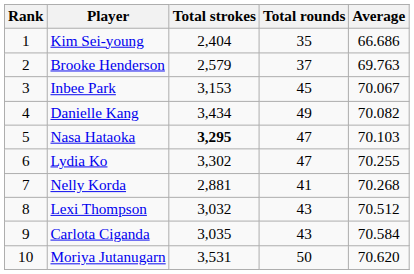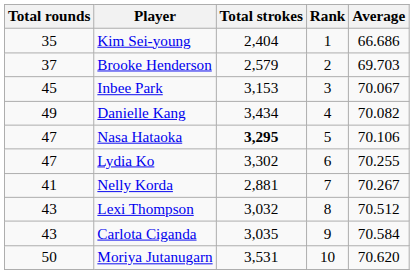 <table class="wikitable" style="text-align:center">
 <tr>
-<th>Rank</th>
+<th>Total rounds</th>
 <th>Player</th>
 <th>Total strokes</th>
-<th>Total rounds</th>
+<th>Rank</th>
 <th>Average</th>
 </tr>
 <tr>
-<td>1</td>
+<td>35</td>
 <td align=left> <a href='#'>Kim Sei-young</a></td>
 <td>2,404</td>
-<td>35</td>
+<td>1</td>
 <td>66.686</td>
 </tr>
 <tr>
-<td>2</td>
+<td>37</td>
 <td align=left> <a href='#'>Brooke Henderson</a></td>
 <td>2,579</td>
-<td>37</td>
-<td>69.763</td>
+<td>2</td>
+<td>69.703</td>
 </tr>
 <tr>
-<td>3</td>
+<td>45</td>
 <td align=left> <a href='#'>Inbee Park</a></td>
 <td>3,153</td>
-<td>45</td>
+<td>3</td>
 <td>70.067</td>
 </tr>
 <tr>
-<td>4</td>
+<td>49</td>
 <td align=left> <a href='#'>Danielle Kang</a></td>
 <td>3,434</td>
-<td>49</td>
+<td>4</td>
 <td>70.082</td>
 </tr>
 <tr>
-<td>5</td>
+<td>47</td>
 <td align=left> <a href='#'>Nasa Hataoka</a></td>
 <td><strong>3,295</strong></td>
-<td>47</td>
-<td>70.103</td>
+<td>5</td>
+<td>70.106</td>
 </tr>
 <tr>
-<td>6</td>
+<td>47</td>
 <td align=left> <a href='#'>Lydia Ko</a></td>
 <td>3,302</td>
-<td>47</td>
+<td>6</td>
 <td>70.255</td>
 </tr>
 <tr>
-<td>7</td>
+<td>41</td>
 <td align=left> <a href='#'>Nelly Korda</a></td>
 <td>2,881</td>
-<td>41</td>
-<td>70.268</td>
+<td>7</td>
+<td>70.267</td>
 </tr>
 <tr>
-<td>8</td>
+<td>43</td>
 <td align=left> <a href='#'>Lexi Thompson</a></td>
 <td>3,032</td>
-<td>43</td>
+<td>8</td>
 <td>70.512</td>
 </tr>
 <tr>
-<td>9</td>
+<td>43</td>
 <td align=left> <a href='#'>Carlota Ciganda</a></td>
 <td>3,035</td>
-<td>43</td>
+<td>9</td>
 <td>70.584</td>
 </tr>
 <tr>
-<td>10</td>
+<td>50</td>
 <td align=left> <a href='#'>Moriya Jutanugarn</a></td>
 <td>3,531</td>
-<td>50</td>
+<td>10</td>
 <td>70.620</td>
 </tr>
 </table>
